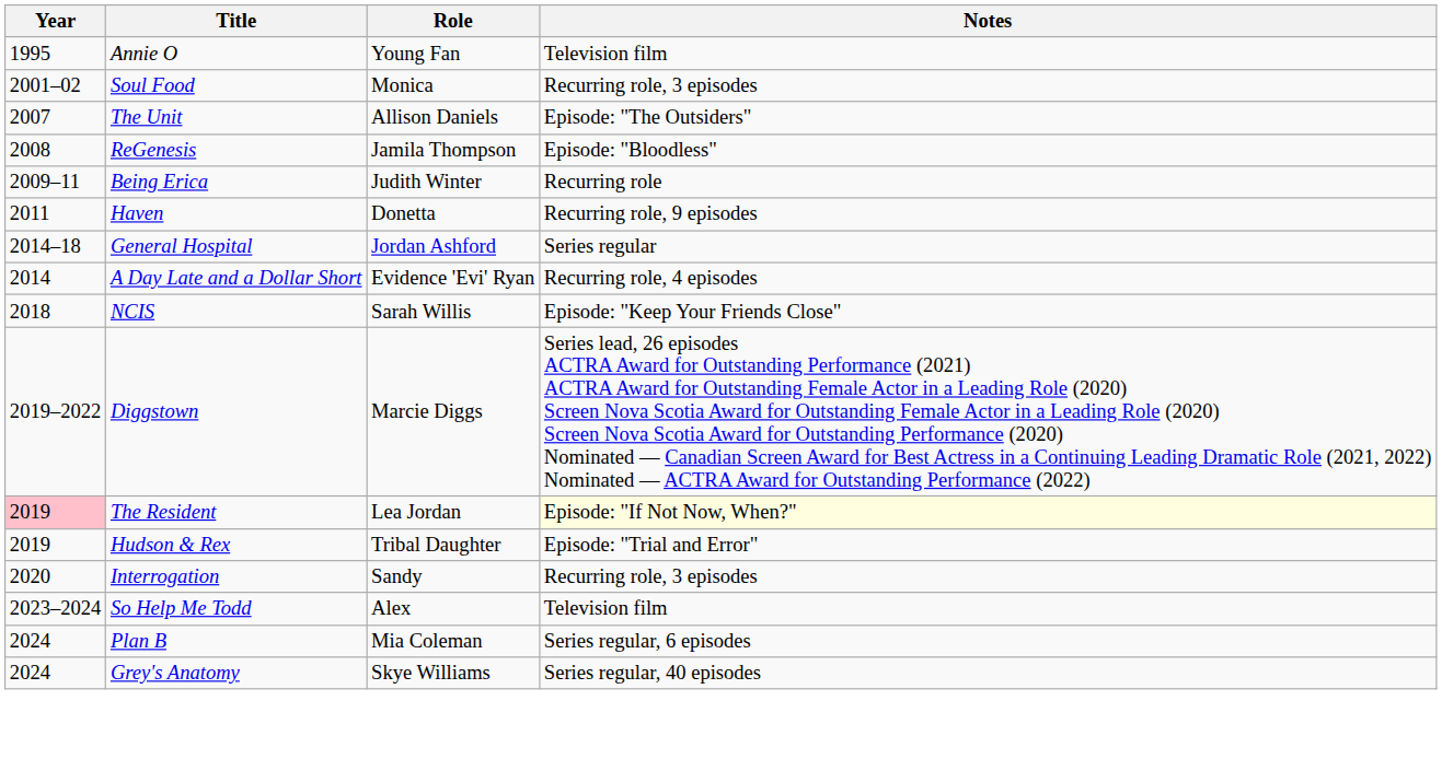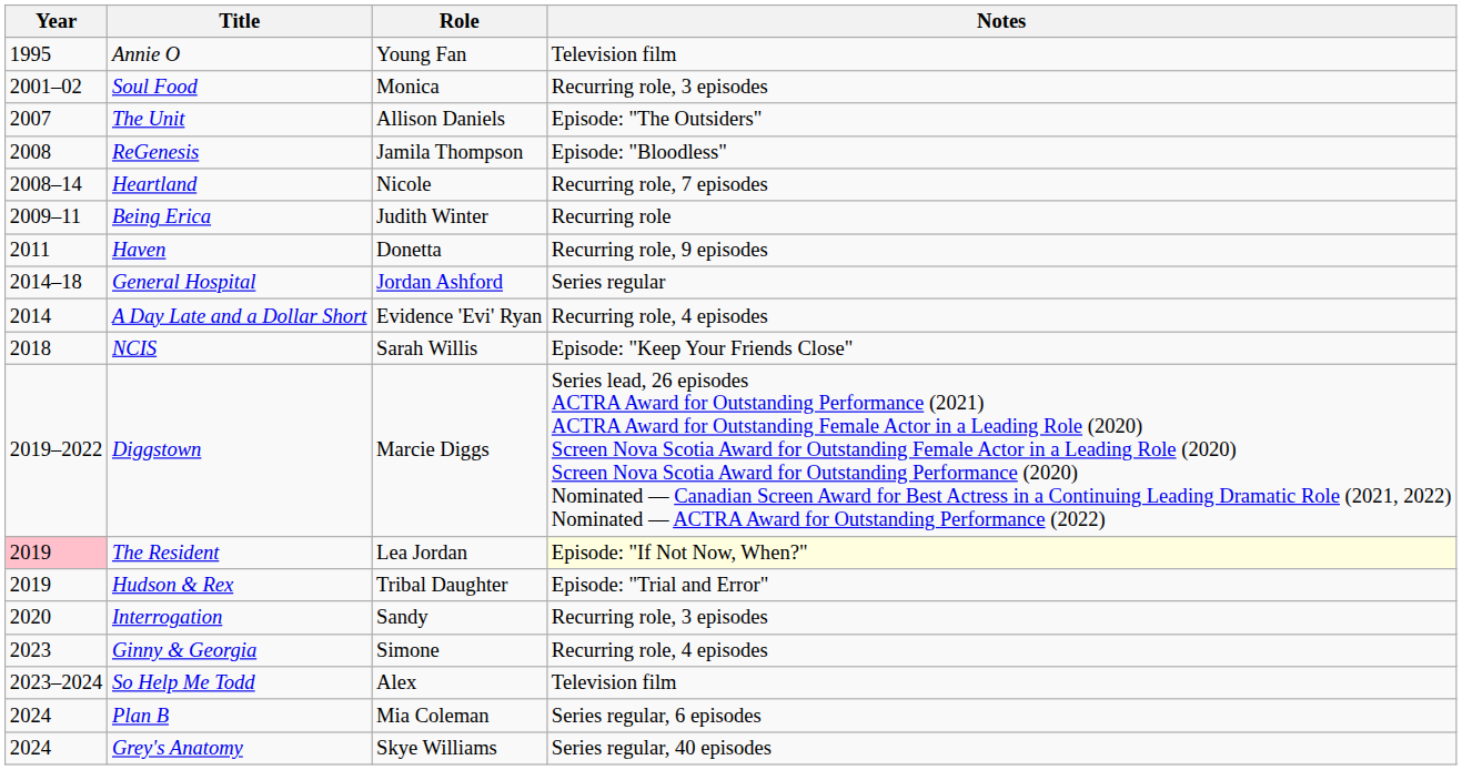 <table class="wikitable sortable">
 <tr>
 <th>Year</th>
 <th>Title</th>
 <th>Role</th>
 <th class="unsortable">Notes</th>
 </tr>
 <tr>
 <td>1995</td>
 <td><em>Annie O</em></td>
 <td>Young Fan</td>
 <td>Television film</td>
 </tr>
 <tr>
 <td>2001–02</td>
 <td><em><a href='#'>Soul Food</a></em></td>
 <td>Monica</td>
 <td>Recurring role, 3 episodes</td>
 </tr>
 <tr>
 <td>2007</td>
 <td data-sort-value="Unit, The"><em><a href='#'>The Unit</a></em></td>
 <td>Allison Daniels</td>
 <td>Episode: "The Outsiders"</td>
 </tr>
 <tr>
 <td>2008</td>
 <td><em><a href='#'>ReGenesis</a></em></td>
 <td>Jamila Thompson</td>
 <td>Episode: "Bloodless"</td>
+</tr>
+<tr>
+<td>2008–14</td>
+<td><em><a href='#'>Heartland</a></em></td>
+<td>Nicole</td>
+<td>Recurring role, 7 episodes</td>
 </tr>
 <tr>
 <td>2009–11</td>
 <td><em><a href='#'>Being Erica</a></em></td>
 <td>Judith Winter</td>
 <td>Recurring role</td>
 </tr>
 <tr>
 <td>2011</td>
 <td><em><a href='#'>Haven</a></em></td>
 <td>Donetta</td>
 <td>Recurring role, 9 episodes</td>
 </tr>
 <tr>
 <td>2014–18</td>
 <td><em><a href='#'>General Hospital</a></em></td>
 <td><a href='#'>Jordan Ashford</a></td>
 <td>Series regular</td>
 </tr>
 <tr>
 <td>2014</td>
 <td data-sort-value="Day Late and a Dollar Short, A"><em><a href='#'>A Day Late and a Dollar Short</a></em></td>
 <td>Evidence 'Evi' Ryan</td>
 <td>Recurring role, 4 episodes</td>
 </tr>
 <tr>
 <td>2018</td>
 <td><em><a href='#'>NCIS</a></em></td>
 <td>Sarah Willis</td>
 <td>Episode: "Keep Your Friends Close"</td>
 </tr>
 <tr>
 <td>2019–2022</td>
 <td><em><a href='#'>Diggstown</a></em></td>
 <td>Marcie Diggs</td>
 <td>Series lead, 26 episodes<br><a href='#'>ACTRA Award for Outstanding Performance</a> (2021)<br><a href='#'>ACTRA Award for Outstanding Female Actor in a Leading Role</a> (2020)<br><a href='#'>Screen Nova Scotia Award for Outstanding Female Actor in a Leading Role</a> (2020)<br><a href='#'>Screen Nova Scotia Award for Outstanding Performance</a> (2020)<br>Nominated — <a href='#'>Canadian Screen Award for Best Actress in a Continuing Leading Dramatic Role</a> (2021, 2022)<br>Nominated — <a href='#'>ACTRA Award for Outstanding Performance</a> (2022)</td>
 </tr>
 <tr>
 <td style="background: pink;">2019</td>
 <td data-sort-value="Resident, The"><em><a href='#'>The Resident</a></em></td>
 <td>Lea Jordan</td>
 <td style="background: lightyellow;">Episode: "If Not Now, When?"</td>
 </tr>
 <tr>
 <td>2019</td>
 <td><em><a href='#'>Hudson & Rex</a></em></td>
 <td>Tribal Daughter</td>
 <td>Episode: "Trial and Error"</td>
 </tr>
 <tr>
 <td>2020</td>
 <td><em><a href='#'>Interrogation</a></em></td>
 <td>Sandy</td>
 <td>Recurring role, 3 episodes</td>
 </tr>
 <tr>
+<td>2023</td>
+<td><em><a href='#'>Ginny & Georgia</a></em></td>
+<td>Simone</td>
+<td>Recurring role, 4 episodes</td>
+</tr>
+<tr>
 <td>2023–2024</td>
 <td><em><a href='#'>So Help Me Todd</a></em></td>
 <td>Alex</td>
 <td>Television film</td>
 </tr>
 <tr>
 <td>2024</td>
 <td><em><a href='#'>Plan B</a></em></td>
 <td>Mia Coleman</td>
 <td>Series regular, 6 episodes</td>
 </tr>
 <tr>
 <td>2024</td>
 <td><em><a href='#'>Grey's Anatomy</a></em></td>
 <td>Skye Williams</td>
 <td>Series regular, 40 episodes</td>
 </tr>
 </table>
